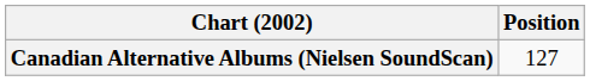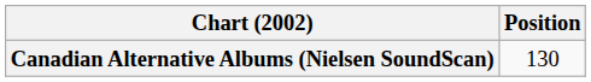 <table class="wikitable plainrowheaders">
 <tr>
 <th scope="col">Chart (2002)</th>
 <th scope="col">Position</th>
 </tr>
 <tr>
 <th scope="row">Canadian Alternative Albums (Nielsen SoundScan)</th>
-<td align=center>127</td>
+<td align=center>130</td>
 </tr>
 </table>
